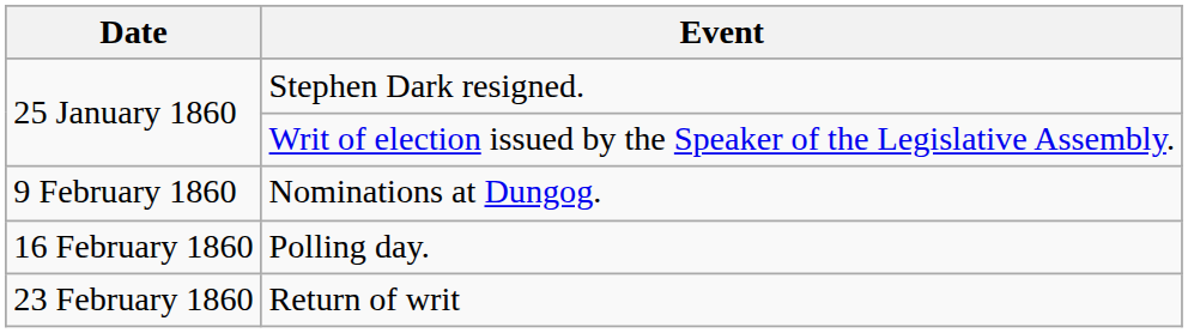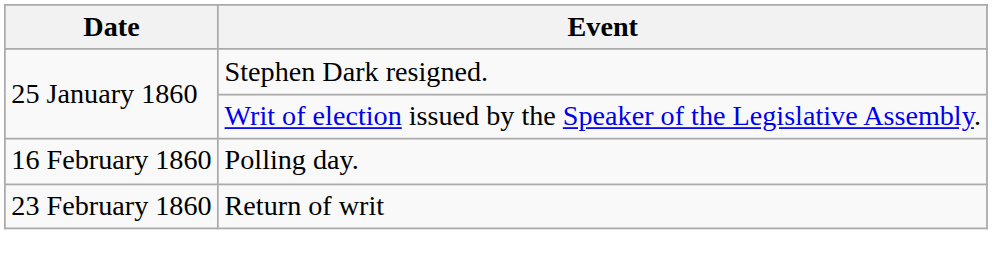 <table class="wikitable">
 <tr>
 <th>Date</th>
 <th>Event</th>
 </tr>
 <tr>
 <td rowspan="2">25 January 1860</td>
 <td>Stephen Dark resigned.</td>
 </tr>
 <tr>
 <td><a href='#'>Writ of election</a> issued by the <a href='#'>Speaker of the Legislative Assembly</a>.</td>
 </tr>
 <tr>
-<td>9 February 1860</td>
-<td>Nominations at <a href='#'>Dungog</a>.</td>
-</tr>
-<tr>
 <td>16 February 1860</td>
 <td>Polling day.</td>
 </tr>
 <tr>
 <td>23 February 1860</td>
 <td>Return of writ</td>
 </tr>
 </table>
